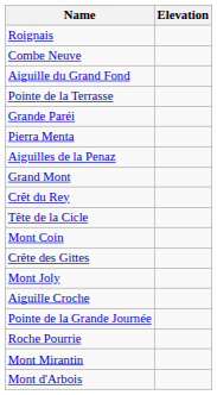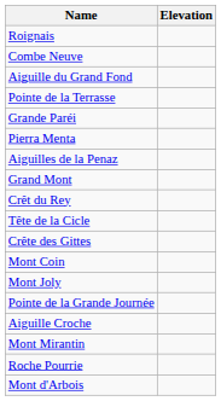 <table class="wikitable sortable">
 <tr>
 <th>Name</th>
 <th>Elevation</th>
 </tr>
 <tr>
 <td><a href='#'>Roignais</a></td>
 <td></td>
 </tr>
 <tr>
 <td><a href='#'>Combe Neuve</a></td>
 <td></td>
 </tr>
 <tr>
 <td><a href='#'>Aiguille du Grand Fond</a></td>
 <td></td>
 </tr>
 <tr>
 <td><a href='#'>Pointe de la Terrasse</a></td>
 <td></td>
 </tr>
 <tr>
 <td><a href='#'>Grande Paréi</a></td>
 <td></td>
 </tr>
 <tr>
 <td><a href='#'>Pierra Menta</a></td>
 <td></td>
 </tr>
 <tr>
 <td><a href='#'>Aiguilles de la Penaz</a></td>
 <td></td>
 </tr>
 <tr>
 <td><a href='#'>Grand Mont</a></td>
 <td></td>
 </tr>
 <tr>
 <td><a href='#'>Crêt du Rey</a></td>
 <td></td>
 </tr>
 <tr>
 <td><a href='#'>Tête de la Cicle</a></td>
 <td></td>
 </tr>
 <tr>
-<td><a href='#'>Mont Coin</a></td>
+<td><a href='#'>Crête des Gittes</a></td>
 <td></td>
 </tr>
 <tr>
-<td><a href='#'>Crête des Gittes</a></td>
+<td><a href='#'>Mont Coin</a></td>
 <td></td>
 </tr>
 <tr>
 <td><a href='#'>Mont Joly</a></td>
 <td></td>
 </tr>
 <tr>
+<td><a href='#'>Pointe de la Grande Journée</a></td>
+<td></td>
+</tr>
+<tr>
 <td><a href='#'>Aiguille Croche</a></td>
 <td></td>
 </tr>
 <tr>
-<td><a href='#'>Pointe de la Grande Journée</a></td>
+<td><a href='#'>Mont Mirantin</a></td>
 <td></td>
 </tr>
 <tr>
 <td><a href='#'>Roche Pourrie</a></td>
 <td></td>
 </tr>
 <tr>
-<td><a href='#'>Mont Mirantin</a></td>
-<td></td>
-</tr>
-<tr>
 <td><a href='#'>Mont d'Arbois</a></td>
 <td></td>
 </tr>
 </table>
